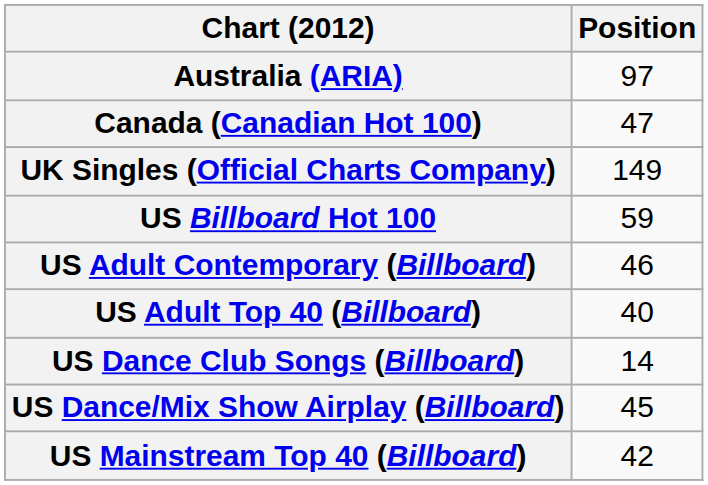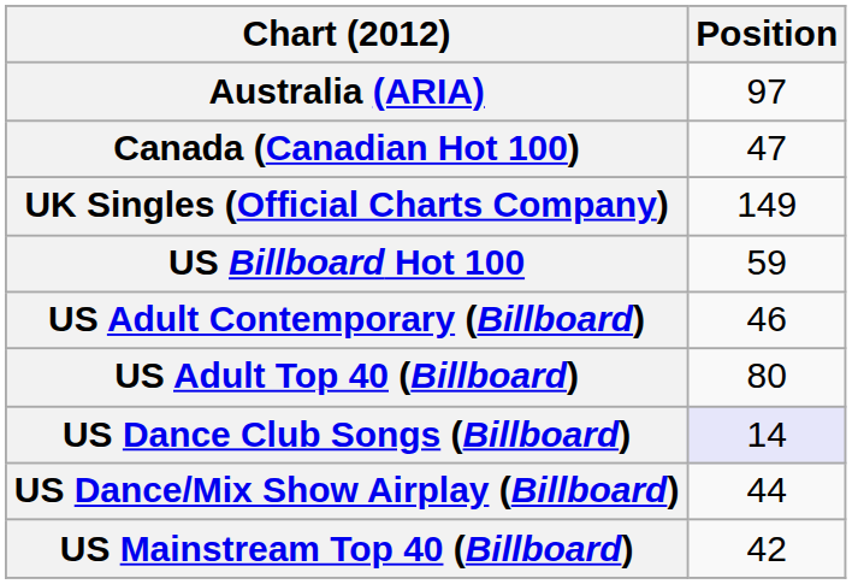 <table class="wikitable sortable plainrowheaders" style="text-align:center">
 <tr>
 <th scope="col">Chart (2012)</th>
 <th scope="col">Position</th>
 </tr>
 <tr>
 <th scope="row">Australia <a href='#'>(ARIA)</a></th>
 <td style="text-align:center;">97</td>
 </tr>
 <tr>
 <th scope="row">Canada (<a href='#'>Canadian Hot 100</a>)</th>
 <td style="text-align:center;">47</td>
 </tr>
 <tr>
 <th scope="row">UK Singles (<a href='#'>Official Charts Company</a>)</th>
 <td style="text-align:center;">149</td>
 </tr>
 <tr>
 <th scope="row">US <a href='#'><em>Billboard</em> Hot 100</a></th>
 <td style="text-align:center;">59</td>
 </tr>
 <tr>
 <th scope="row">US <a href='#'>Adult Contemporary</a> (<a href='#'><em>Billboard</em></a>)</th>
 <td align="center">46</td>
 </tr>
 <tr>
 <th scope="row">US <a href='#'>Adult Top 40</a> (<a href='#'><em>Billboard</em></a>)</th>
-<td align="center">40</td>
+<td align="center">80</td>
 </tr>
 <tr>
 <th scope="row">US <a href='#'>Dance Club Songs</a> (<a href='#'><em>Billboard</em></a>)</th>
-<td align="center">14</td>
+<td align="center" style="background: lavender;">14</td>
 </tr>
 <tr>
 <th scope="row">US <a href='#'>Dance/Mix Show Airplay</a> (<a href='#'><em>Billboard</em></a>)</th>
-<td align="center">45</td>
+<td align="center">44</td>
 </tr>
 <tr>
 <th scope="row">US <a href='#'>Mainstream Top 40</a> (<a href='#'><em>Billboard</em></a>)</th>
 <td align="center">42</td>
 </tr>
 </table>
